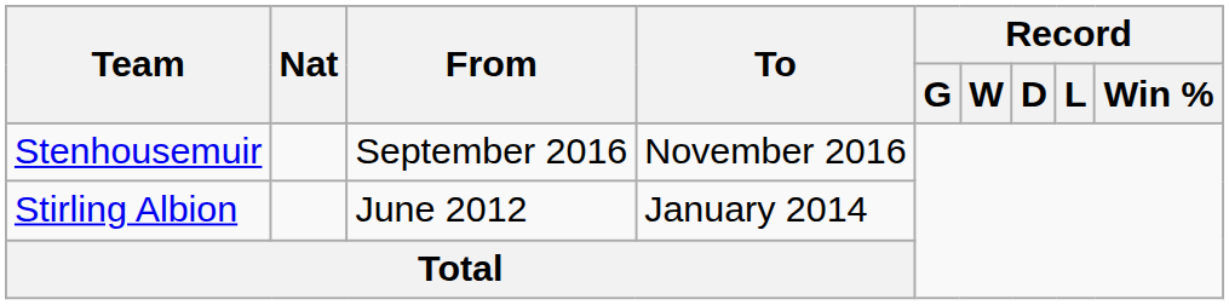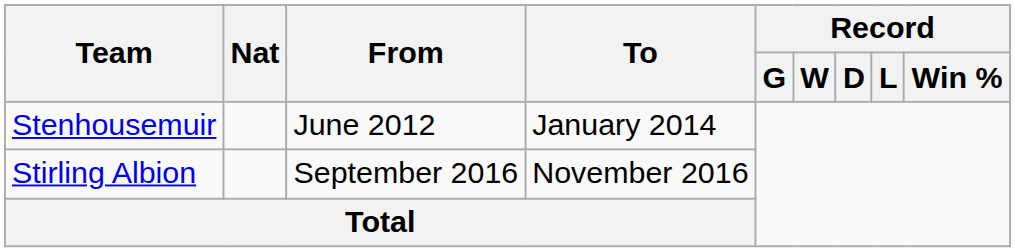 <table class="wikitable" style="text-align: center">
 <tr>
 <th rowspan="2">Team</th>
 <th rowspan="2">Nat</th>
 <th rowspan="2">From</th>
 <th rowspan="2">To</th>
 <th colspan="5">Record</th>
 </tr>
 <tr>
 <th>G</th>
 <th>W</th>
 <th>D</th>
 <th>L</th>
 <th>Win %</th>
 </tr>
 <tr>
 <td align=left><a href='#'>Stenhousemuir</a></td>
 <td></td>
-<td align=left>September 2016</td>
-<td align=left>November 2016<br></td>
+<td align=left>June 2012</td>
+<td align=left>January 2014<br></td>
 </tr>
 <tr>
 <td align=left><a href='#'>Stirling Albion</a></td>
 <td></td>
-<td align=left>June 2012</td>
-<td align=left>January 2014<br></td>
+<td align=left>September 2016</td>
+<td align=left>November 2016<br></td>
 </tr>
 <tr>
 <th colspan="4">Total<br></th>
 </tr>
 </table>
